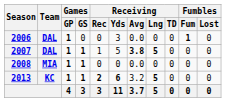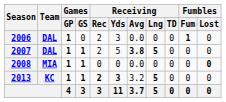 <table class=wikitable style="text-align:center;">
 <tr>
 <th rowspan="2">Season</th>
 <th rowspan="2">Team</th>
 <th colspan="2">Games</th>
 <th colspan="5">Receiving</th>
 <th colspan="2">Fumbles</th>
 </tr>
 <tr>
 <th>GP</th>
 <th>GS</th>
 <th>Rec</th>
 <th>Yds</th>
 <th>Avg</th>
 <th>Lng</th>
 <th>TD</th>
 <th>Fum</th>
 <th>Lost</th>
 </tr>
 <tr>
 <th><a href='#'>2006</a></th>
 <th><a href='#'>DAL</a></th>
 <td><strong>1</strong></td>
 <td>0</td>
-<td>0</td>
+<td>2</td>
 <td>3</td>
 <td>0.0</td>
 <td>0</td>
 <td>0</td>
 <td><strong>1</strong></td>
 <td>0</td>
 </tr>
 <tr>
 <th><a href='#'>2007</a></th>
 <th><a href='#'>DAL</a></th>
 <td><strong>1</strong></td>
 <td><strong>1</strong></td>
-<td>1</td>
+<td>2</td>
 <td>5</td>
 <td><strong>3.8</strong></td>
 <td><strong>5</strong></td>
 <td>0</td>
 <td>0</td>
 <td>0</td>
 </tr>
 <tr>
 <th><a href='#'>2008</a></th>
 <th><a href='#'>MIA</a></th>
 <td><strong>1</strong></td>
 <td><strong>1</strong></td>
 <td>0</td>
 <td>0</td>
 <td>0.0</td>
 <td>0</td>
 <td>0</td>
 <td>0</td>
-<td>0</td>
+<td><strong>0</strong></td>
 </tr>
 <tr>
 <th><a href='#'>2013</a></th>
 <th><a href='#'>KC</a></th>
 <td><strong>1</strong></td>
 <td><strong>1</strong></td>
 <td><strong>2</strong></td>
-<td><strong>6</strong></td>
+<td><strong>3</strong></td>
 <td>3.2</td>
 <td><strong>5</strong></td>
 <td>0</td>
 <td>0</td>
 <td>0</td>
 </tr>
 <tr>
 <th colspan="2"></th>
 <th>4</th>
 <th>3</th>
 <th>3</th>
 <th>11</th>
 <th>3.7</th>
 <th>5</th>
 <th>0</th>
 <th>0</th>
 <th>0</th>
 </tr>
 </table>
